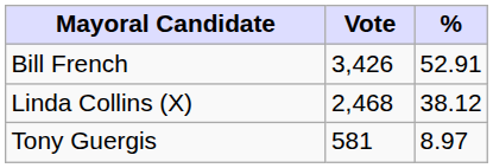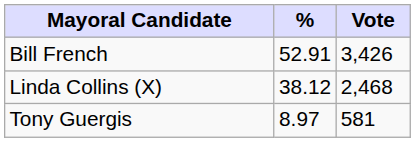 <table class="wikitable">
 <tr>
 <th style="background:#ddf; width:200px;">Mayoral Candidate</th>
+<th style="background:#ddf; width:30px;">%</th>
 <th style="background:#ddf; width:50px;">Vote</th>
-<th style="background:#ddf; width:30px;">%</th>
 </tr>
 <tr>
 <td>Bill French</td>
+<td>52.91</td>
 <td>3,426</td>
-<td>52.91</td>
 </tr>
 <tr>
 <td>Linda Collins (X)</td>
+<td>38.12</td>
 <td>2,468</td>
-<td>38.12</td>
 </tr>
 <tr>
 <td>Tony Guergis</td>
+<td>8.97</td>
 <td>581</td>
-<td>8.97</td>
 </tr>
 </table>
